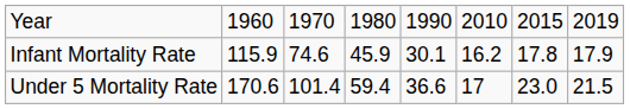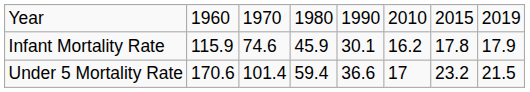 <table class="wikitable">
 <tr>
 <td>Year</td>
 <td>1960</td>
 <td>1970</td>
 <td>1980</td>
 <td>1990</td>
 <td>2010</td>
 <td>2015</td>
 <td>2019</td>
 </tr>
 <tr>
 <td>Infant Mortality Rate</td>
 <td>115.9</td>
 <td>74.6</td>
 <td>45.9</td>
 <td>30.1</td>
 <td>16.2</td>
 <td>17.8</td>
 <td>17.9</td>
 </tr>
 <tr>
 <td>Under 5 Mortality Rate</td>
 <td>170.6</td>
 <td>101.4</td>
 <td>59.4</td>
 <td>36.6</td>
 <td>17</td>
-<td>23.0</td>
+<td>23.2</td>
 <td>21.5</td>
 </tr>
 </table>
